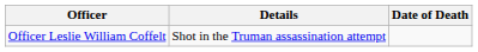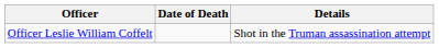 <table class="wikitable">
 <tr>
 <th>Officer</th>
+<th>Date of Death</th>
 <th>Details</th>
-<th>Date of Death</th>
 </tr>
 <tr>
 <td><a href='#'>Officer Leslie William Coffelt</a></td>
+<td></td>
 <td>Shot in the <a href='#'>Truman assassination attempt</a></td>
-<td></td>
 </tr>
 </table>
